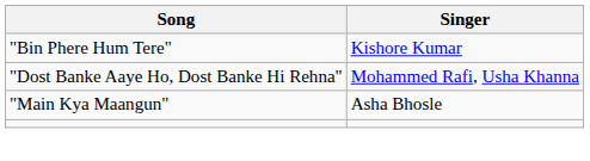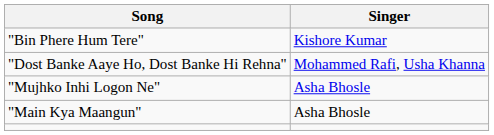 <table class="wikitable">
 <tr>
 <th>Song</th>
 <th>Singer</th>
 </tr>
 <tr>
 <td>"Bin Phere Hum Tere"</td>
 <td><a href='#'>Kishore Kumar</a></td>
 </tr>
 <tr>
 <td>"Dost Banke Aaye Ho, Dost Banke Hi Rehna"</td>
 <td><a href='#'>Mohammed Rafi</a>, <a href='#'>Usha Khanna</a></td>
 </tr>
 <tr>
+<td>"Mujhko Inhi Logon Ne"</td>
+<td><a href='#'>Asha Bhosle</a></td>
+</tr>
+<tr>
 <td>"Main Kya Maangun"</td>
 <td>Asha Bhosle</td>
 </tr>
 <tr>
 <td></td>
 </tr>
 </table>
